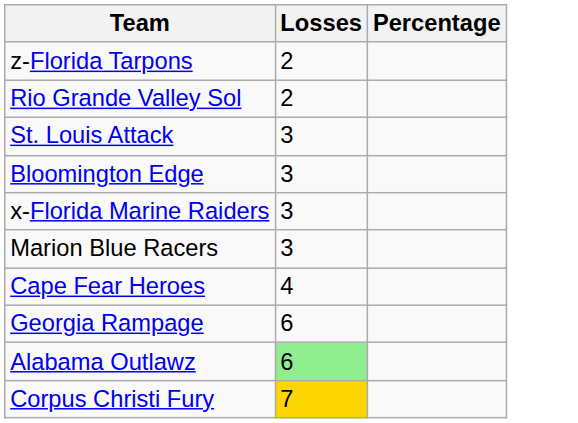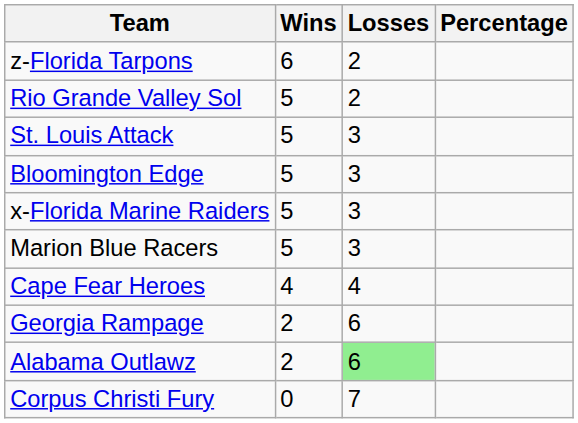 <table class="wikitable">
 <tr>
 <th>Team</th>
+<th>Wins</th>
 <th>Losses</th>
 <th>Percentage</th>
 </tr>
 <tr>
 <td>z-<a href='#'>Florida Tarpons</a></td>
+<td>6</td>
 <td>2</td>
 <td></td>
 </tr>
 <tr>
 <td><a href='#'>Rio Grande Valley Sol</a></td>
+<td>5</td>
 <td>2</td>
 <td></td>
 </tr>
 <tr>
 <td><a href='#'>St. Louis Attack</a></td>
+<td>5</td>
 <td>3</td>
 <td></td>
 </tr>
 <tr>
 <td><a href='#'>Bloomington Edge</a></td>
+<td>5</td>
 <td>3</td>
 <td></td>
 </tr>
 <tr>
 <td>x-<a href='#'>Florida Marine Raiders</a></td>
+<td>5</td>
 <td>3</td>
 <td></td>
 </tr>
 <tr>
 <td>Marion Blue Racers</td>
+<td>5</td>
 <td>3</td>
 <td></td>
 </tr>
 <tr>
 <td><a href='#'>Cape Fear Heroes</a></td>
 <td>4</td>
+<td>4</td>
 <td></td>
 </tr>
 <tr>
 <td><a href='#'>Georgia Rampage</a></td>
+<td>2</td>
 <td>6</td>
 <td></td>
 </tr>
 <tr>
 <td><a href='#'>Alabama Outlawz</a></td>
+<td>2</td>
 <td style="background: lightgreen;">6</td>
 <td></td>
 </tr>
 <tr>
 <td><a href='#'>Corpus Christi Fury</a></td>
-<td style="background: gold;">7</td>
+<td>0</td>
+<td>7</td>
 <td></td>
 </tr>
 </table>
